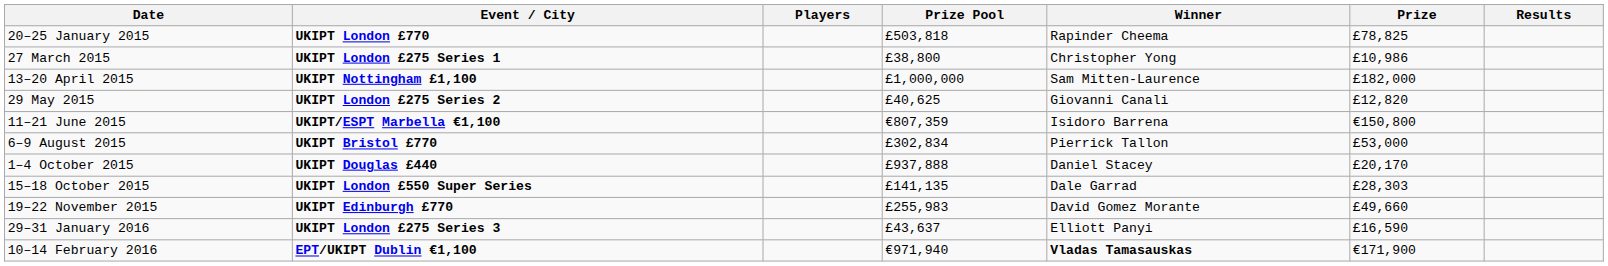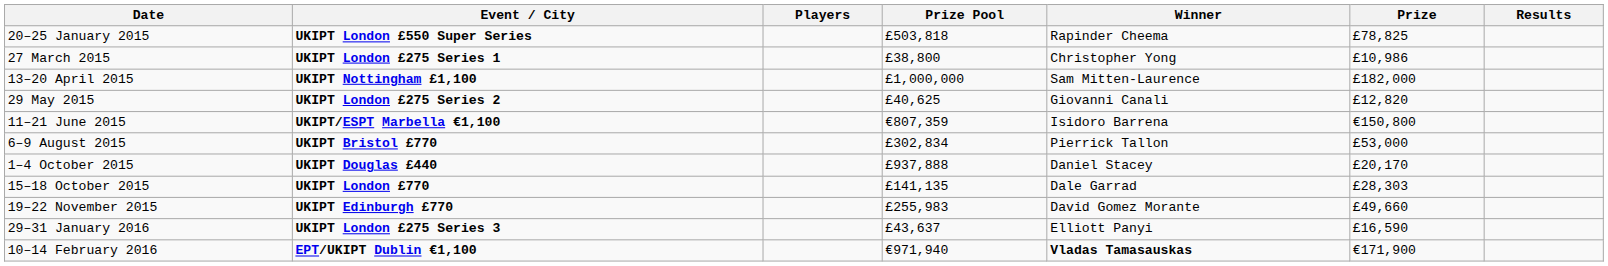 <table class="wikitable" width="100%">
 <tr>
 <th width="18%">Date</th>
 <th !width="16%">Event / City</th>
 <th !width="11%">Players</th>
 <th !width="12%">Prize Pool</th>
 <th !width="18%">Winner</th>
 <th !width="12%">Prize</th>
 <th !width="11%">Results</th>
 </tr>
 <tr>
 <td>20–25 January 2015</td>
-<td> <strong>UKIPT <a href='#'>London</a> £770</strong></td>
+<td> <strong>UKIPT <a href='#'>London</a> £550 Super Series</strong></td>
 <td></td>
 <td>£503,818</td>
 <td> Rapinder Cheema</td>
 <td>£78,825</td>
 <td></td>
 </tr>
 <tr>
 <td>27 March 2015</td>
 <td> <strong>UKIPT <a href='#'>London</a> £275 Series 1</strong></td>
 <td></td>
 <td>£38,800</td>
 <td> Christopher Yong</td>
 <td>£10,986</td>
 <td></td>
 </tr>
 <tr>
 <td>13–20 April 2015</td>
 <td> <strong>UKIPT <a href='#'>Nottingham</a> £1,100</strong></td>
 <td></td>
 <td>£1,000,000</td>
 <td> Sam Mitten-Laurence</td>
 <td>£182,000</td>
 <td> </td>
 </tr>
 <tr>
 <td>29 May 2015</td>
 <td> <strong>UKIPT <a href='#'>London</a> £275 Series 2</strong></td>
 <td></td>
 <td>£40,625</td>
 <td> Giovanni Canali</td>
 <td>£12,820</td>
 <td></td>
 </tr>
 <tr>
 <td>11–21 June 2015</td>
 <td> <strong>UKIPT/<a href='#'>ESPT</a> <a href='#'>Marbella</a> €1,100</strong></td>
 <td></td>
 <td>€807,359</td>
 <td> Isidoro Barrena</td>
 <td>€150,800</td>
 <td></td>
 </tr>
 <tr>
 <td>6–9 August 2015</td>
 <td> <strong>UKIPT <a href='#'>Bristol</a> £770</strong></td>
 <td></td>
 <td>£302,834</td>
 <td> Pierrick Tallon</td>
 <td>£53,000</td>
 <td></td>
 </tr>
 <tr>
 <td>1–4 October 2015</td>
 <td> <strong>UKIPT <a href='#'>Douglas</a> £440</strong></td>
 <td></td>
 <td>£937,888</td>
 <td> Daniel Stacey</td>
 <td>£20,170</td>
 <td></td>
 </tr>
 <tr>
 <td>15–18 October 2015</td>
-<td> <strong>UKIPT <a href='#'>London</a> £550 Super Series</strong></td>
+<td> <strong>UKIPT <a href='#'>London</a> £770</strong></td>
 <td></td>
 <td>£141,135</td>
 <td> Dale Garrad</td>
 <td>£28,303</td>
 <td></td>
 </tr>
 <tr>
 <td>19–22 November 2015</td>
 <td> <strong>UKIPT <a href='#'>Edinburgh</a> £770</strong></td>
 <td></td>
 <td>£255,983</td>
 <td> David Gomez Morante</td>
 <td>£49,660</td>
 <td></td>
 </tr>
 <tr>
 <td>29–31 January 2016</td>
 <td> <strong>UKIPT <a href='#'>London</a> £275 Series 3</strong></td>
 <td></td>
 <td>£43,637</td>
 <td> Elliott Panyi</td>
 <td>£16,590</td>
 <td></td>
 </tr>
 <tr>
 <td>10–14 February 2016</td>
 <td> <strong><a href='#'>EPT</a>/UKIPT <a href='#'>Dublin</a> €1,100</strong></td>
 <td></td>
 <td>€971,940</td>
 <td><strong> Vladas Tamasauskas</strong></td>
 <td>€171,900</td>
 <td></td>
 </tr>
 </table>
